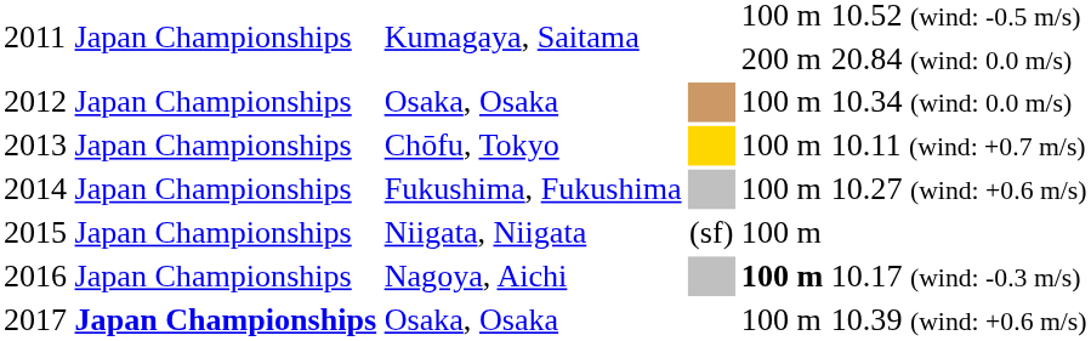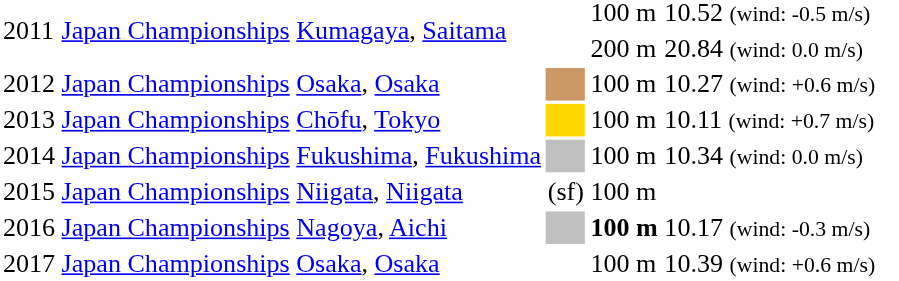 <table>
 <tr>
 <td rowspan=2>2011</td>
 <td rowspan=2><a href='#'>Japan Championships</a></td>
 <td rowspan=2><a href='#'>Kumagaya</a>, <a href='#'>Saitama</a></td>
 <td></td>
 <td>100 m</td>
 <td>10.52 <small>(wind: -0.5 m/s)</small></td>
 </tr>
 <tr>
 <td></td>
 <td>200 m</td>
 <td>20.84 <small>(wind: 0.0 m/s)</small></td>
 </tr>
 <tr>
 <td>2012</td>
 <td><a href='#'>Japan Championships</a></td>
 <td><a href='#'>Osaka</a>, <a href='#'>Osaka</a></td>
 <td bgcolor=cc9966></td>
 <td>100 m</td>
-<td>10.34 <small>(wind: 0.0 m/s)</small></td>
+<td>10.27 <small>(wind: +0.6 m/s)</small></td>
 </tr>
 <tr>
 <td>2013</td>
 <td><a href='#'>Japan Championships</a></td>
 <td><a href='#'>Chōfu</a>, <a href='#'>Tokyo</a></td>
 <td bgcolor="gold"></td>
 <td>100 m</td>
 <td>10.11 <small>(wind: +0.7 m/s)</small></td>
 </tr>
 <tr>
 <td>2014</td>
 <td><a href='#'>Japan Championships</a></td>
 <td><a href='#'>Fukushima</a>, <a href='#'>Fukushima</a></td>
 <td bgcolor="silver"></td>
 <td>100 m</td>
-<td>10.27 <small>(wind: +0.6 m/s)</small></td>
+<td>10.34 <small>(wind: 0.0 m/s)</small></td>
 </tr>
 <tr>
 <td>2015</td>
 <td><a href='#'>Japan Championships</a></td>
 <td><a href='#'>Niigata</a>, <a href='#'>Niigata</a></td>
 <td> (sf)</td>
 <td>100 m</td>
 <td></td>
 </tr>
 <tr>
 <td>2016</td>
 <td><a href='#'>Japan Championships</a></td>
 <td><a href='#'>Nagoya</a>, <a href='#'>Aichi</a></td>
 <td bgcolor="silver"></td>
 <td><strong>100 m</strong></td>
 <td>10.17 <small>(wind: -0.3 m/s)</small></td>
 </tr>
 <tr>
 <td>2017</td>
-<td><strong><a href='#'>Japan Championships</a></strong></td>
+<td><a href='#'>Japan Championships</a></td>
 <td><a href='#'>Osaka</a>, <a href='#'>Osaka</a></td>
 <td></td>
 <td>100 m</td>
 <td>10.39 <small>(wind: +0.6 m/s)</small></td>
 </tr>
 <tr>
 </tr>
 </table>
